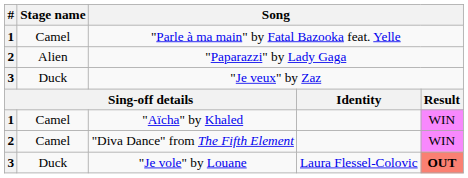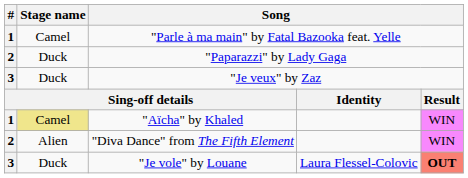 <table class="wikitable plainrowheaders" style="text-align: center;">
 <tr>
 <th>#</th>
 <th>Stage name</th>
 <th colspan="3">Song</th>
 </tr>
 <tr>
 <th>1</th>
 <td>Camel</td>
 <td colspan="3">"<a href='#'>Parle à ma main</a>" by <a href='#'>Fatal Bazooka</a> feat. <a href='#'>Yelle</a></td>
 </tr>
 <tr>
 <th>2</th>
-<td>Alien</td>
+<td>Duck</td>
 <td colspan="3">"<a href='#'>Paparazzi</a>" by <a href='#'>Lady Gaga</a></td>
 </tr>
 <tr>
 <th>3</th>
 <td>Duck</td>
 <td colspan="3">"<a href='#'>Je veux</a>" by <a href='#'>Zaz</a></td>
 </tr>
 <tr>
 <th colspan="3">Sing-off details</th>
 <th>Identity</th>
 <th>Result</th>
 </tr>
 <tr>
 <th>1</th>
-<td>Camel</td>
+<td style="background: khaki;">Camel</td>
 <td>"<a href='#'>Aïcha</a>" by <a href='#'>Khaled</a></td>
 <td></td>
 <td bgcolor="#F888FD">WIN</td>
 </tr>
 <tr>
 <th>2</th>
-<td>Camel</td>
+<td>Alien</td>
 <td>"Diva Dance" from <em><a href='#'>The Fifth Element</a></em></td>
 <td></td>
 <td bgcolor="#F888FD">WIN</td>
 </tr>
 <tr>
 <th>3</th>
 <td>Duck</td>
 <td>"<a href='#'>Je vole</a>" by <a href='#'>Louane</a></td>
 <td><a href='#'>Laura Flessel-Colovic</a></td>
 <td bgcolor=salmon><strong>OUT</strong></td>
 </tr>
 </table>
